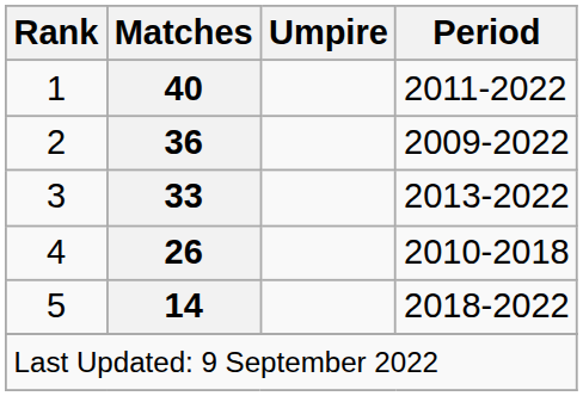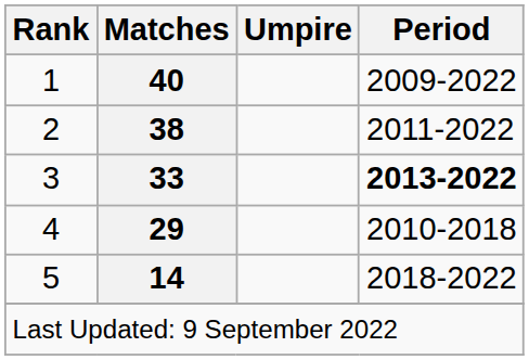 <table class="wikitable plainrowheaders sortable">
 <tr>
 <th scope=col>Rank</th>
 <th scope=col>Matches</th>
 <th scope=col>Umpire</th>
 <th scope=col>Period</th>
 </tr>
 <tr>
 <td align=center>1</td>
 <th scope=row style=text-align:center;>40</th>
 <td> </td>
-<td>2011-2022</td>
+<td>2009-2022</td>
 </tr>
 <tr>
 <td align="center">2</td>
-<th scope="row" style="text-align:center;">36</th>
+<th scope="row" style="text-align:center;">38</th>
 <td></td>
-<td>2009-2022</td>
+<td>2011-2022</td>
 </tr>
 <tr>
 <td align="center">3</td>
 <th scope="row" style="text-align:center;">33</th>
 <td> </td>
-<td>2013-2022</td>
+<td><strong>2013-2022</strong></td>
 </tr>
 <tr>
 <td align="center">4</td>
-<th scope="row" style="text-align:center;">26</th>
+<th scope="row" style="text-align:center;">29</th>
 <td></td>
 <td>2010-2018</td>
 </tr>
 <tr>
 <td align=center>5</td>
 <th scope=row style=text-align:center;>14</th>
 <td> </td>
 <td>2018-2022</td>
 </tr>
 <tr>
 </tr>
 <tr class=sortbottom>
 <td colspan=4><small>Last Updated: 9 September 2022</small></td>
 </tr>
 </table>
